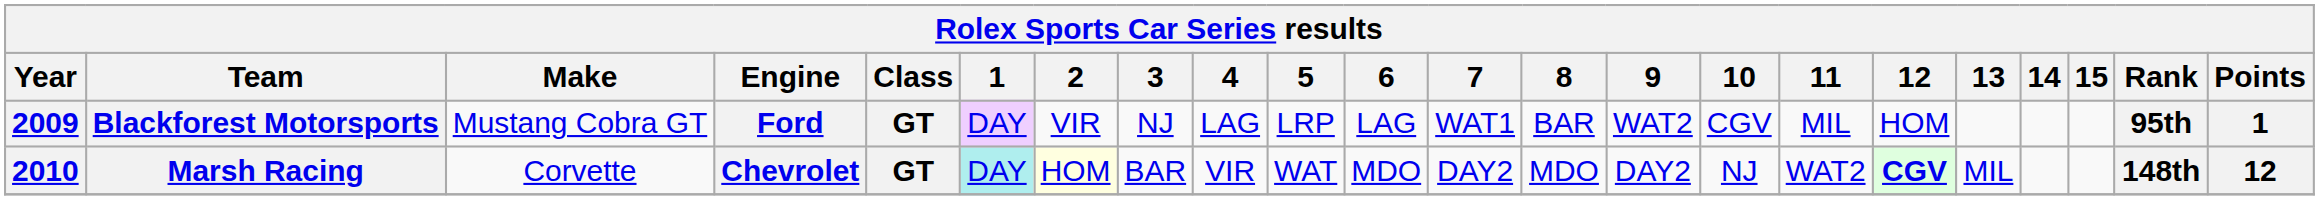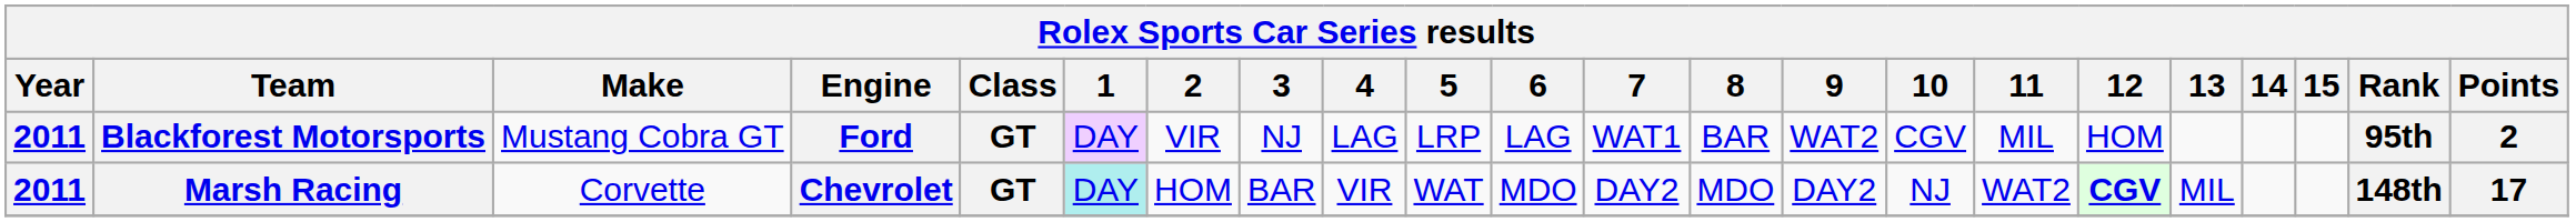 <table class="wikitable" style="text-align:center; font-size:90%">
 <tr>
 <th colspan=45><a href='#'>Rolex Sports Car Series</a> results</th>
 </tr>
 <tr>
 <th>Year</th>
 <th>Team</th>
 <th>Make</th>
 <th>Engine</th>
 <th>Class</th>
 <th>1</th>
 <th>2</th>
 <th>3</th>
 <th>4</th>
 <th>5</th>
 <th>6</th>
 <th>7</th>
 <th>8</th>
 <th>9</th>
 <th>10</th>
 <th>11</th>
 <th>12</th>
 <th>13</th>
 <th>14</th>
 <th>15</th>
 <th>Rank</th>
 <th>Points</th>
 </tr>
 <tr>
-<th><a href='#'>2009</a></th>
+<th><a href='#'>2011</a></th>
 <th><a href='#'>Blackforest Motorsports</a></th>
 <td><a href='#'>Mustang Cobra GT</a></td>
 <th><a href='#'>Ford</a></th>
 <th>GT</th>
 <td style="background:#EFCFFF;"><a href='#'>DAY</a><br></td>
 <td><a href='#'>VIR</a></td>
 <td><a href='#'>NJ</a></td>
 <td><a href='#'>LAG</a></td>
 <td><a href='#'>LRP</a></td>
 <td><a href='#'>LAG</a></td>
 <td><a href='#'>WAT1</a></td>
 <td><a href='#'>BAR</a></td>
 <td><a href='#'>WAT2</a></td>
 <td><a href='#'>CGV</a></td>
 <td><a href='#'>MIL</a></td>
 <td><a href='#'>HOM</a></td>
 <td></td>
 <td></td>
 <td></td>
 <th>95th</th>
-<th>1</th>
+<th>2</th>
 </tr>
 <tr>
-<th><a href='#'>2010</a></th>
+<th><a href='#'>2011</a></th>
 <th><a href='#'>Marsh Racing</a></th>
 <td><a href='#'>Corvette</a></td>
 <th><a href='#'>Chevrolet</a></th>
 <th>GT</th>
 <td style="background: paleturquoise;"><a href='#'>DAY</a></td>
-<td style="background: lightyellow;"><a href='#'>HOM</a></td>
+<td><a href='#'>HOM</a></td>
 <td><a href='#'>BAR</a></td>
 <td><a href='#'>VIR</a></td>
 <td><a href='#'>WAT</a></td>
 <td><a href='#'>MDO</a></td>
 <td><a href='#'>DAY2</a></td>
 <td><a href='#'>MDO</a></td>
 <td><a href='#'>DAY2</a></td>
 <td><a href='#'>NJ</a></td>
 <td><a href='#'>WAT2</a></td>
 <td style="background:#DFFFDF;"><strong><a href='#'>CGV</a><br></strong></td>
 <td><a href='#'>MIL</a></td>
 <td></td>
 <td></td>
 <th>148th</th>
-<th>12</th>
+<th>17</th>
 </tr>
 <tr>
 </tr>
 </table>
